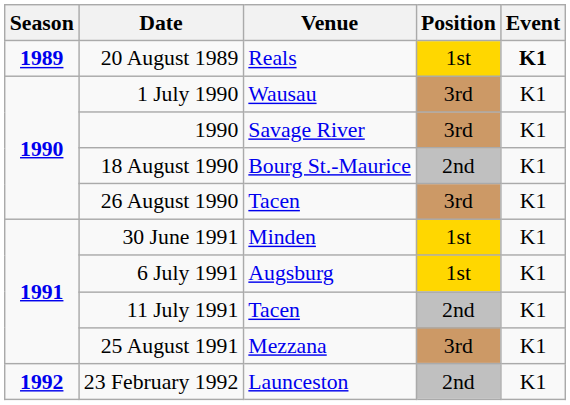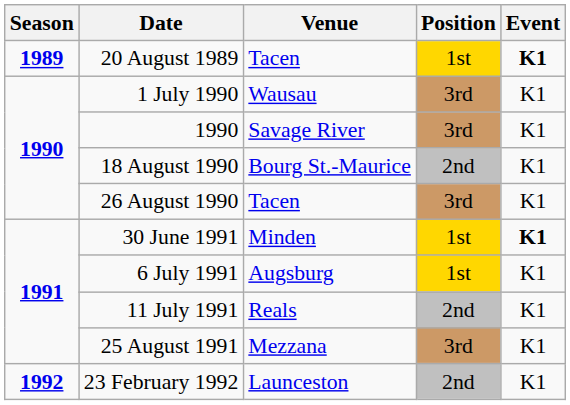 <table class="wikitable" style="text-align:center; font-size:95%;">
 <tr>
 <th>Season</th>
 <th>Date</th>
 <th>Venue</th>
 <th>Position</th>
 <th>Event</th>
 </tr>
 <tr>
 <td><strong><a href='#'>1989</a></strong></td>
 <td align=right>20 August 1989</td>
-<td align=left><a href='#'>Reals</a></td>
+<td align=left><a href='#'>Tacen</a></td>
 <td bgcolor=gold>1st</td>
 <td><strong>K1</strong></td>
 </tr>
 <tr>
 <td rowspan=4><strong><a href='#'>1990</a></strong></td>
 <td align=right>1 July 1990</td>
 <td align=left><a href='#'>Wausau</a></td>
 <td bgcolor=cc9966>3rd</td>
 <td>K1</td>
 </tr>
 <tr>
 <td align=right>1990</td>
 <td align=left><a href='#'>Savage River</a></td>
 <td bgcolor=cc9966>3rd</td>
 <td>K1</td>
 </tr>
 <tr>
 <td align=right>18 August 1990</td>
 <td align=left><a href='#'>Bourg St.-Maurice</a></td>
 <td bgcolor=silver>2nd</td>
 <td>K1</td>
 </tr>
 <tr>
 <td align=right>26 August 1990</td>
 <td align=left><a href='#'>Tacen</a></td>
 <td bgcolor=cc9966>3rd</td>
 <td>K1</td>
 </tr>
 <tr>
 <td rowspan=4><strong><a href='#'>1991</a></strong></td>
 <td align=right>30 June 1991</td>
 <td align=left><a href='#'>Minden</a></td>
 <td bgcolor=gold>1st</td>
-<td>K1</td>
+<td><strong>K1</strong></td>
 </tr>
 <tr>
 <td align=right>6 July 1991</td>
 <td align=left><a href='#'>Augsburg</a></td>
 <td bgcolor=gold>1st</td>
 <td>K1</td>
 </tr>
 <tr>
 <td align=right>11 July 1991</td>
-<td align=left><a href='#'>Tacen</a></td>
+<td align=left><a href='#'>Reals</a></td>
 <td bgcolor=silver>2nd</td>
 <td>K1</td>
 </tr>
 <tr>
 <td align=right>25 August 1991</td>
 <td align=left><a href='#'>Mezzana</a></td>
 <td bgcolor=cc9966>3rd</td>
 <td>K1</td>
 </tr>
 <tr>
 <td><strong><a href='#'>1992</a></strong></td>
 <td align=right>23 February 1992</td>
 <td align=left><a href='#'>Launceston</a></td>
 <td bgcolor=silver>2nd</td>
 <td>K1</td>
 </tr>
 </table>
